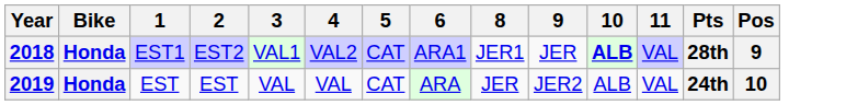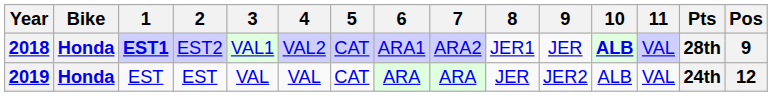 <table class="wikitable" style="text-align:center">
 <tr>
 <th>Year</th>
 <th>Bike</th>
 <th>1</th>
 <th>2</th>
 <th>3</th>
 <th>4</th>
 <th>5</th>
 <th>6</th>
+<th>7</th>
 <th>8</th>
 <th>9</th>
 <th>10</th>
 <th>11</th>
 <th>Pts</th>
 <th>Pos</th>
 </tr>
 <tr>
 <th><a href='#'>2018</a></th>
 <th><a href='#'>Honda</a></th>
-<td style="background:#cfcfff;"><a href='#'>EST1</a><br></td>
+<td style="background:#cfcfff;"><strong><a href='#'>EST1</a><br></strong></td>
 <td style="background:#cfcfff;"><a href='#'>EST2</a><br></td>
 <td style="background:#dfffdf;"><a href='#'>VAL1</a><br></td>
 <td style="background:#cfcfff;"><a href='#'>VAL2</a><br></td>
 <td style="background:#cfcfff;"><a href='#'>CAT</a><br></td>
 <td style="background:#cfcfff;"><a href='#'>ARA1</a><br></td>
+<td style="background:#cfcfff;"><a href='#'>ARA2</a><br></td>
 <td><a href='#'>JER1</a></td>
 <td><a href='#'>JER</a></td>
 <td style="background:#dfffdf;"><strong><a href='#'>ALB</a><br></strong></td>
 <td style="background:#cfcfff;"><a href='#'>VAL</a><br></td>
 <th>28th</th>
 <th>9</th>
 </tr>
 <tr>
 <th><a href='#'>2019</a></th>
 <th><a href='#'>Honda</a></th>
 <td><a href='#'>EST</a></td>
 <td><a href='#'>EST</a></td>
 <td><a href='#'>VAL</a></td>
 <td><a href='#'>VAL</a></td>
 <td><a href='#'>CAT</a></td>
 <td style="background:#dfffdf;"><a href='#'>ARA</a><br></td>
+<td style="background:#dfffdf;"><a href='#'>ARA</a><br></td>
 <td><a href='#'>JER</a></td>
 <td><a href='#'>JER2</a></td>
 <td><a href='#'>ALB</a></td>
 <td><a href='#'>VAL</a></td>
 <th>24th</th>
-<th>10</th>
+<th>12</th>
 </tr>
 </table>
